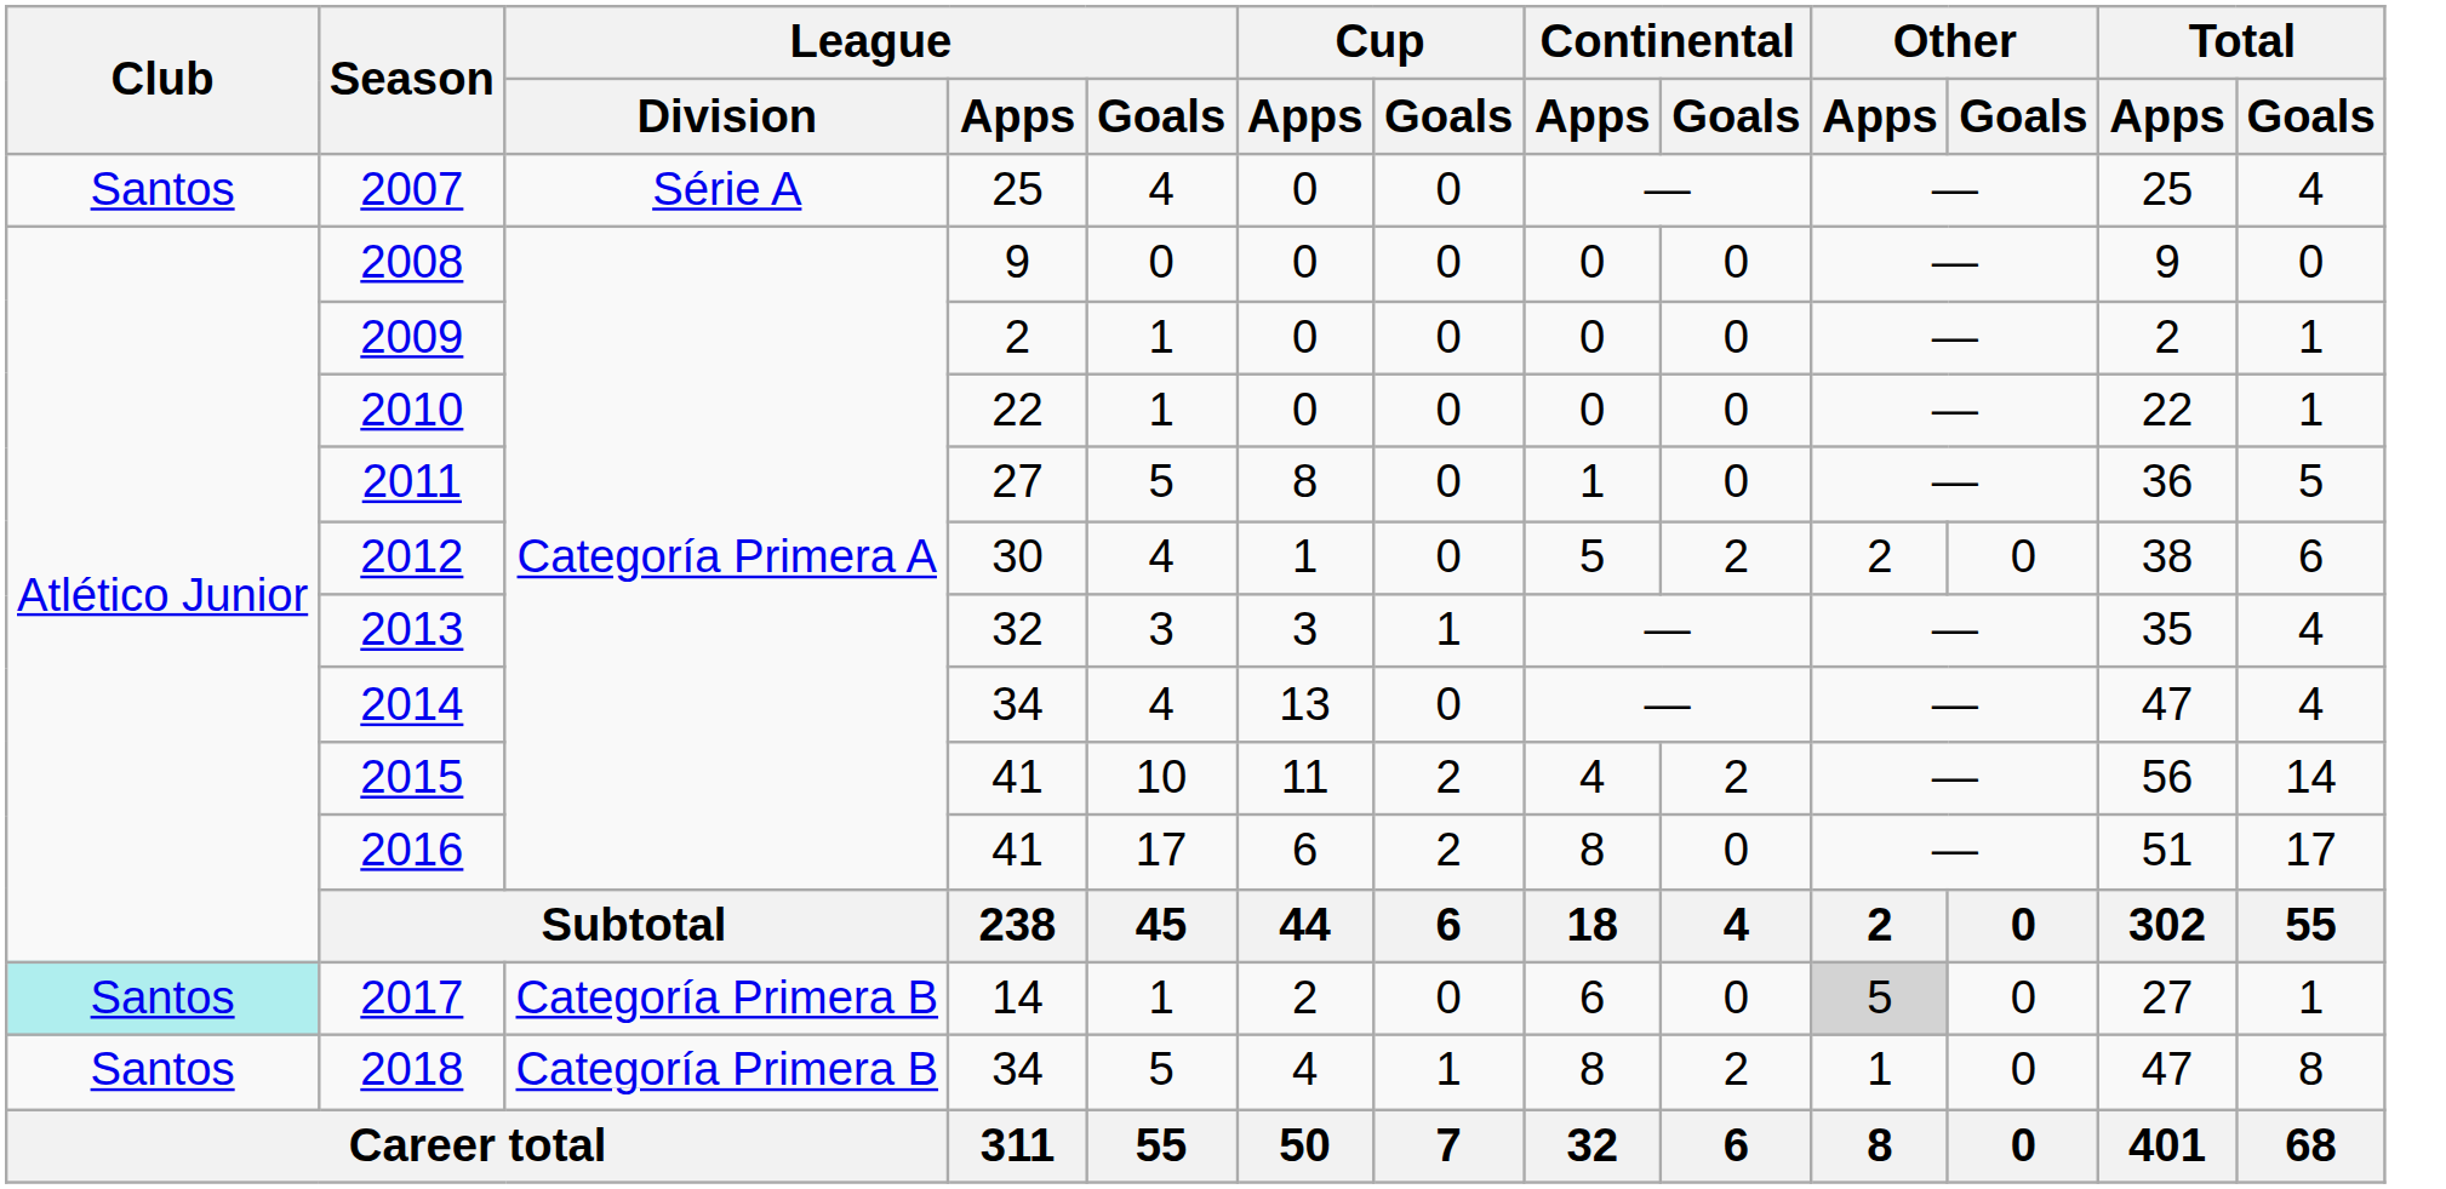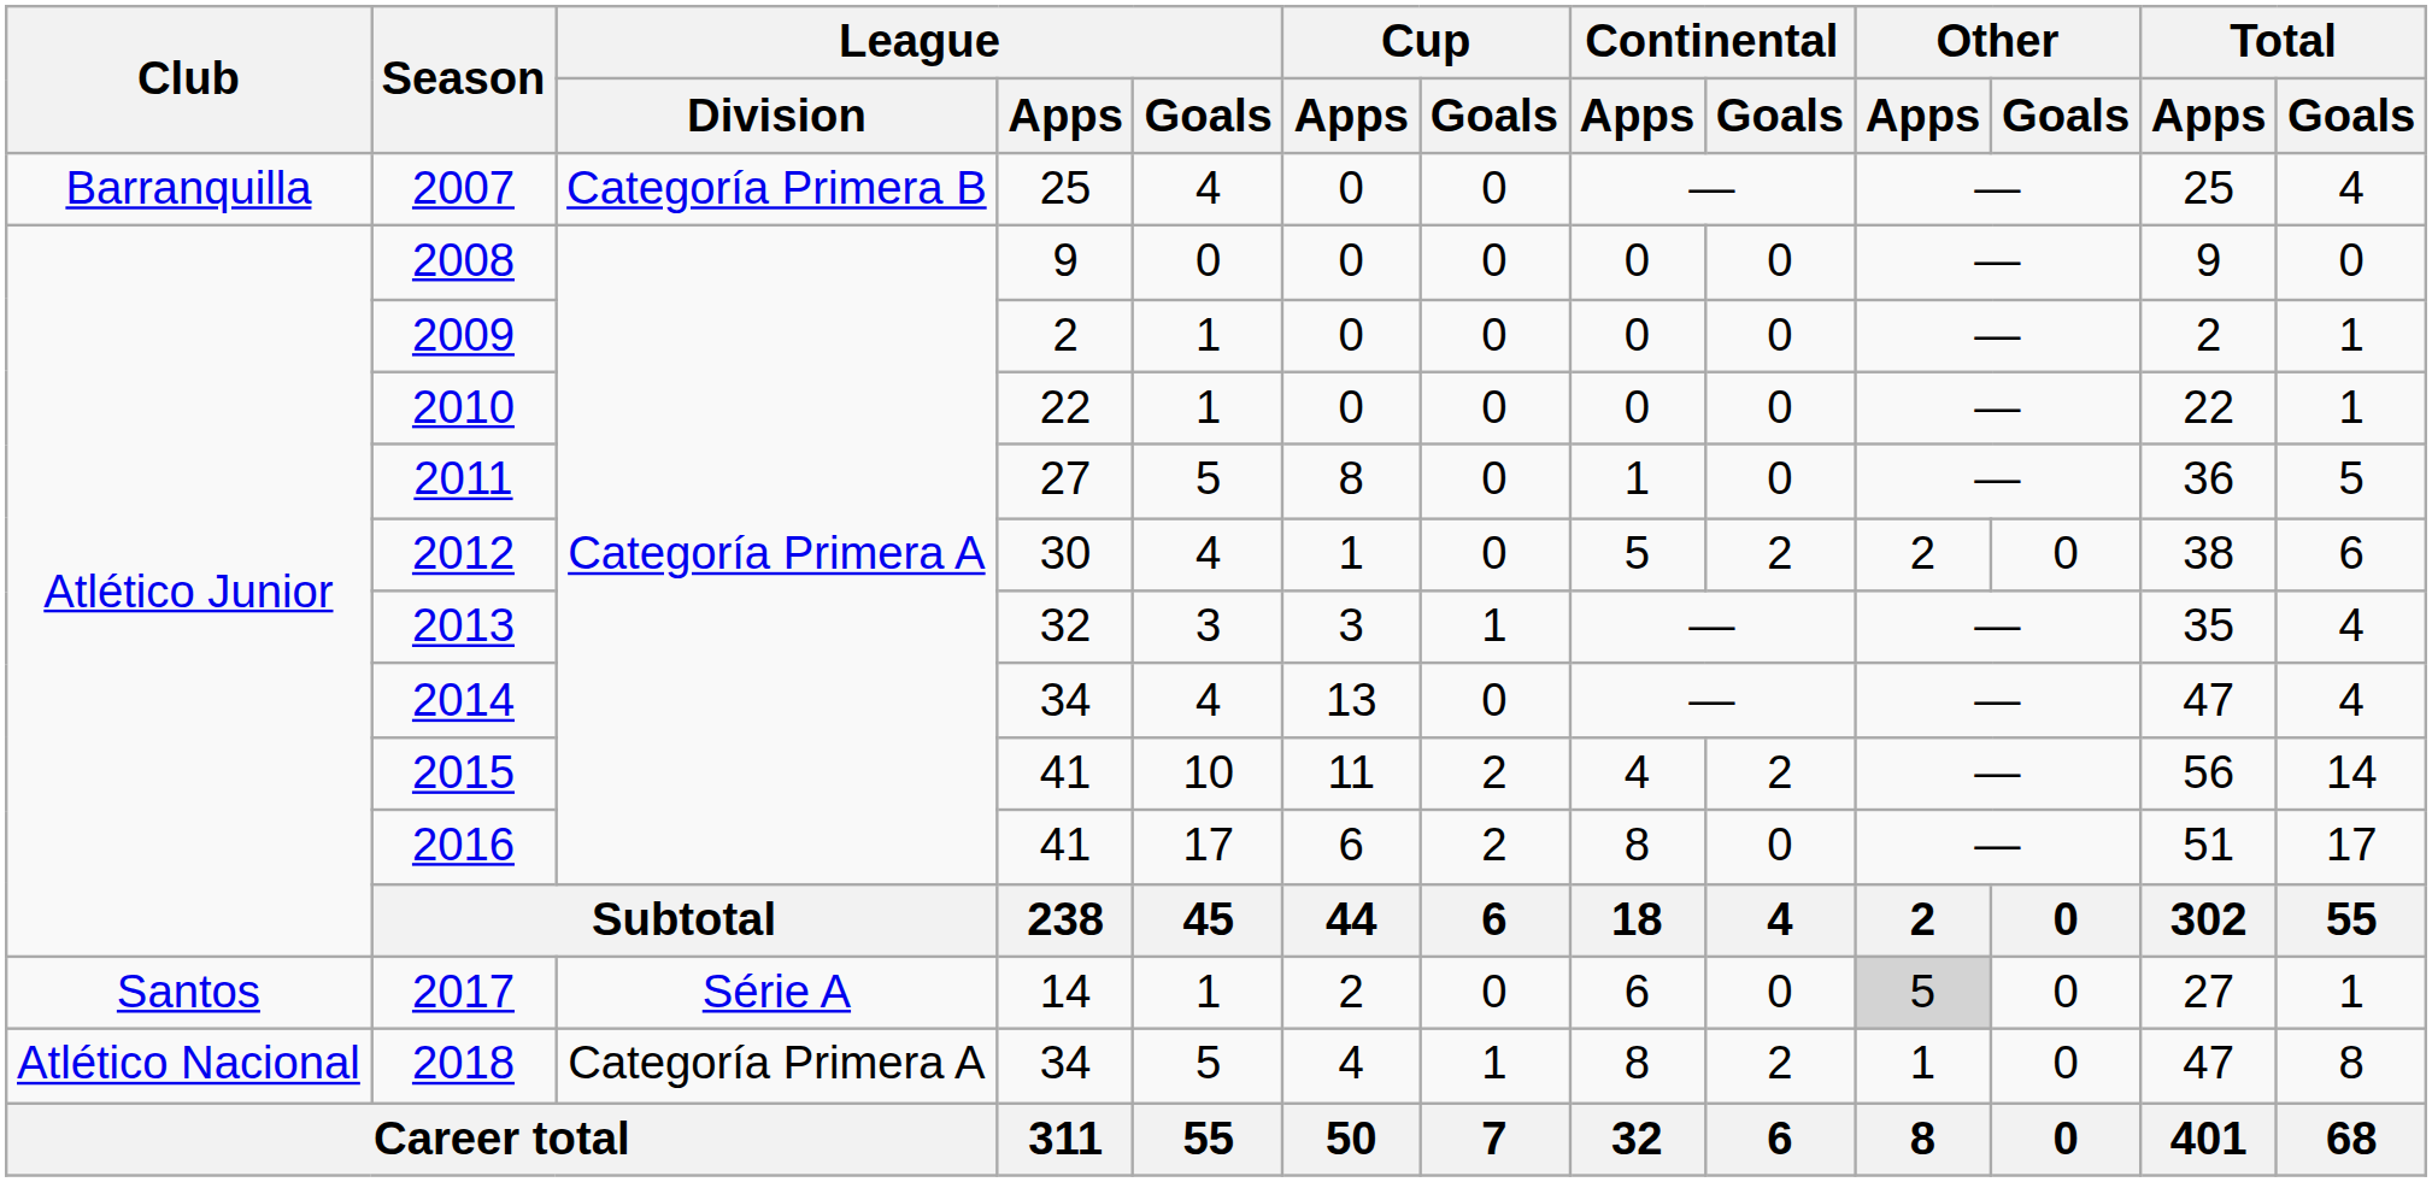 <table class="wikitable" style="text-align:center">
 <tr>
 <th rowspan="2">Club</th>
 <th rowspan="2">Season</th>
 <th colspan="3">League</th>
 <th colspan="2">Cup</th>
 <th colspan="2">Continental</th>
 <th colspan="2">Other</th>
 <th colspan="2">Total</th>
 </tr>
 <tr>
 <th>Division</th>
 <th>Apps</th>
 <th>Goals</th>
 <th>Apps</th>
 <th>Goals</th>
 <th>Apps</th>
 <th>Goals</th>
 <th>Apps</th>
 <th>Goals</th>
 <th>Apps</th>
 <th>Goals</th>
 </tr>
 <tr>
-<td><a href='#'>Santos</a></td>
+<td><a href='#'>Barranquilla</a></td>
 <td><a href='#'>2007</a></td>
-<td><a href='#'>Série A</a></td>
+<td><a href='#'>Categoría Primera B</a></td>
 <td>25</td>
 <td>4</td>
 <td>0</td>
 <td>0</td>
 <td colspan="2">—</td>
 <td colspan="2">—</td>
 <td>25</td>
 <td>4</td>
 </tr>
 <tr>
 <td rowspan="10"><a href='#'>Atlético Junior</a></td>
 <td><a href='#'>2008</a></td>
 <td rowspan="9"><a href='#'>Categoría Primera A</a></td>
 <td>9</td>
 <td>0</td>
 <td>0</td>
 <td>0</td>
 <td>0</td>
 <td>0</td>
 <td colspan="2">—</td>
 <td>9</td>
 <td>0</td>
 </tr>
 <tr>
 <td><a href='#'>2009</a></td>
 <td>2</td>
 <td>1</td>
 <td>0</td>
 <td>0</td>
 <td>0</td>
 <td>0</td>
 <td colspan="2">—</td>
 <td>2</td>
 <td>1</td>
 </tr>
 <tr>
 <td><a href='#'>2010</a></td>
 <td>22</td>
 <td>1</td>
 <td>0</td>
 <td>0</td>
 <td>0</td>
 <td>0</td>
 <td colspan="2">—</td>
 <td>22</td>
 <td>1</td>
 </tr>
 <tr>
 <td><a href='#'>2011</a></td>
 <td>27</td>
 <td>5</td>
 <td>8</td>
 <td>0</td>
 <td>1</td>
 <td>0</td>
 <td colspan="2">—</td>
 <td>36</td>
 <td>5</td>
 </tr>
 <tr>
 <td><a href='#'>2012</a></td>
 <td>30</td>
 <td>4</td>
 <td>1</td>
 <td>0</td>
 <td>5</td>
 <td>2</td>
 <td>2</td>
 <td>0</td>
 <td>38</td>
 <td>6</td>
 </tr>
 <tr>
 <td><a href='#'>2013</a></td>
 <td>32</td>
 <td>3</td>
 <td>3</td>
 <td>1</td>
 <td colspan="2">—</td>
 <td colspan="2">—</td>
 <td>35</td>
 <td>4</td>
 </tr>
 <tr>
 <td><a href='#'>2014</a></td>
 <td>34</td>
 <td>4</td>
 <td>13</td>
 <td>0</td>
 <td colspan="2">—</td>
 <td colspan="2">—</td>
 <td>47</td>
 <td>4</td>
 </tr>
 <tr>
 <td><a href='#'>2015</a></td>
 <td>41</td>
 <td>10</td>
 <td>11</td>
 <td>2</td>
 <td>4</td>
 <td>2</td>
 <td colspan="2">—</td>
 <td>56</td>
 <td>14</td>
 </tr>
 <tr>
 <td><a href='#'>2016</a></td>
 <td>41</td>
 <td>17</td>
 <td>6</td>
 <td>2</td>
 <td>8</td>
 <td>0</td>
 <td colspan="2">—</td>
 <td>51</td>
 <td>17</td>
 </tr>
 <tr>
 <th colspan="2">Subtotal</th>
 <th>238</th>
 <th>45</th>
 <th>44</th>
 <th>6</th>
 <th>18</th>
 <th>4</th>
 <th>2</th>
 <th>0</th>
 <th>302</th>
 <th>55</th>
 </tr>
 <tr>
-<td style="background: paleturquoise;"><a href='#'>Santos</a></td>
+<td><a href='#'>Santos</a></td>
 <td><a href='#'>2017</a></td>
-<td><a href='#'>Categoría Primera B</a></td>
+<td><a href='#'>Série A</a></td>
 <td>14</td>
 <td>1</td>
 <td>2</td>
 <td>0</td>
 <td>6</td>
 <td>0</td>
 <td style="background: lightgrey;">5</td>
 <td>0</td>
 <td>27</td>
 <td>1</td>
 </tr>
 <tr>
-<td><a href='#'>Santos</a></td>
+<td><a href='#'>Atlético Nacional</a></td>
 <td><a href='#'>2018</a></td>
-<td><a href='#'>Categoría Primera B</a></td>
+<td>Categoría Primera A</td>
 <td>34</td>
 <td>5</td>
 <td>4</td>
 <td>1</td>
 <td>8</td>
 <td>2</td>
 <td>1</td>
 <td>0</td>
 <td>47</td>
 <td>8</td>
 </tr>
 <tr>
 <th colspan="3">Career total</th>
 <th>311</th>
 <th>55</th>
 <th>50</th>
 <th>7</th>
 <th>32</th>
 <th>6</th>
 <th>8</th>
 <th>0</th>
 <th>401</th>
 <th>68</th>
 </tr>
 </table>
